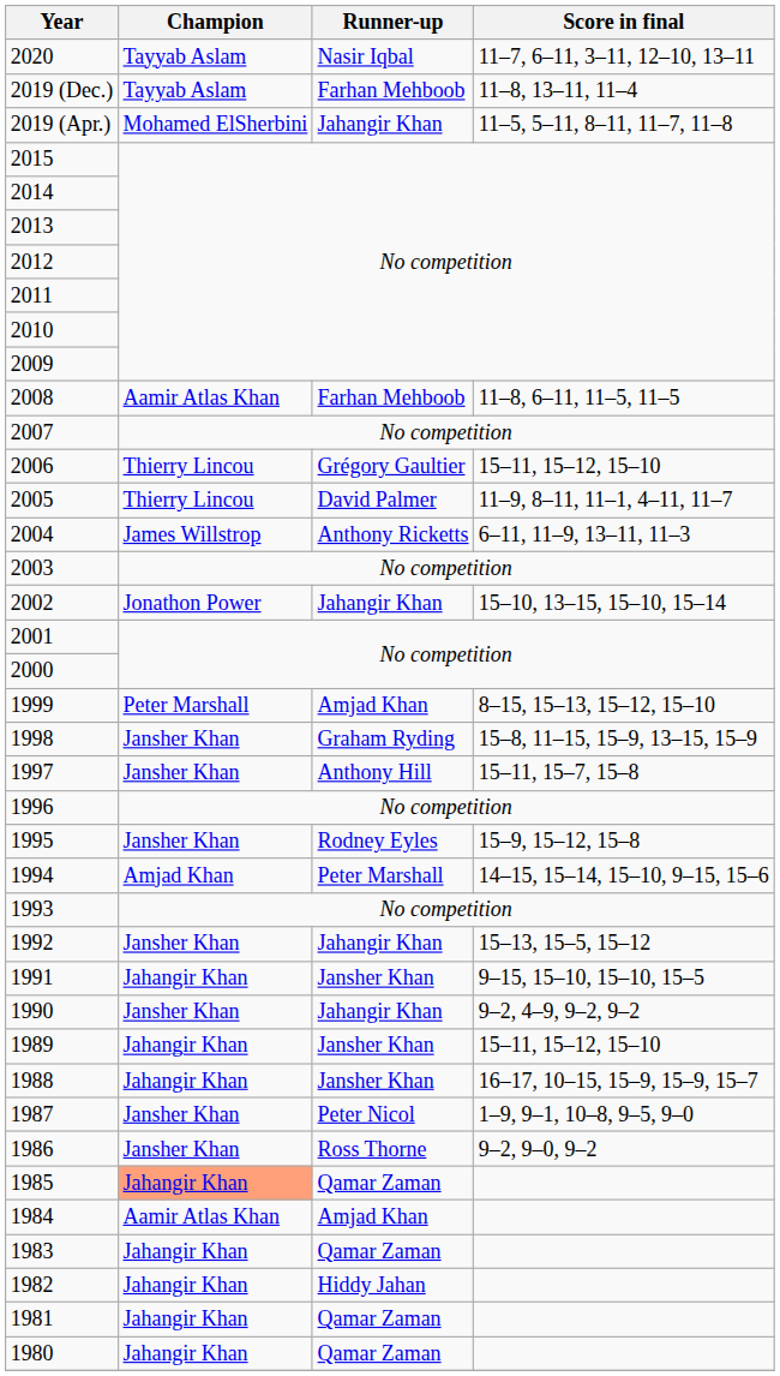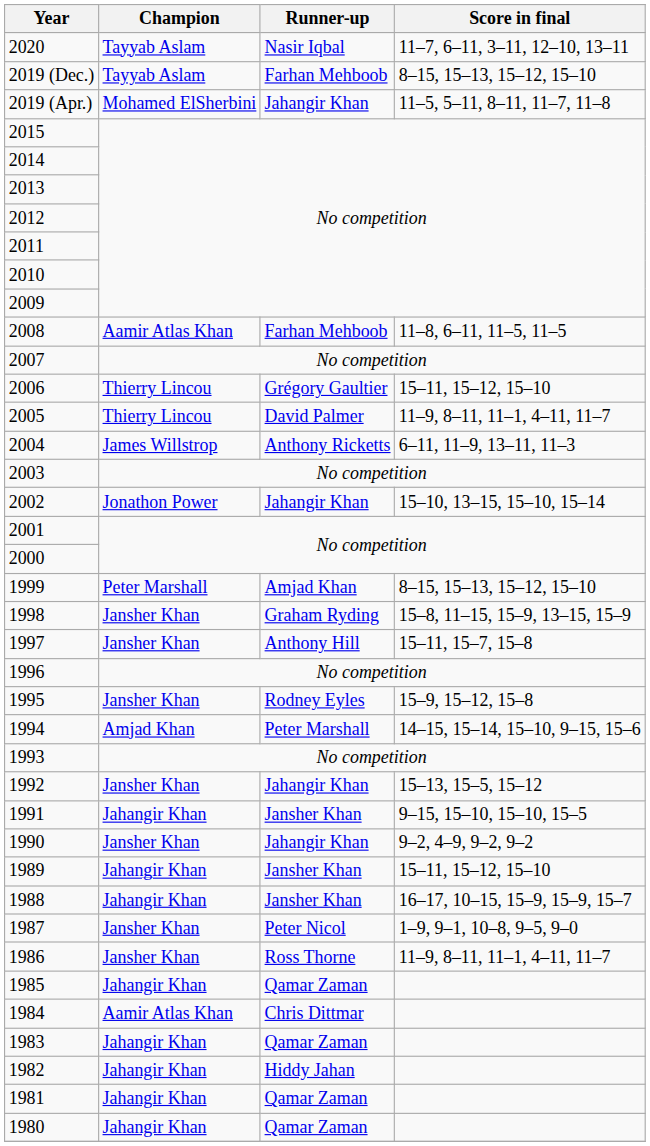 <table class="wikitable">
 <tr>
 <th>Year</th>
 <th>Champion</th>
 <th>Runner-up</th>
 <th>Score in final</th>
 </tr>
 <tr>
 <td>2020</td>
 <td> <a href='#'>Tayyab Aslam</a></td>
 <td> <a href='#'>Nasir Iqbal</a></td>
 <td>11–7, 6–11, 3–11, 12–10, 13–11</td>
 </tr>
 <tr>
 <td>2019 (Dec.)</td>
 <td> <a href='#'>Tayyab Aslam</a></td>
 <td> <a href='#'>Farhan Mehboob</a></td>
-<td>11–8, 13–11, 11–4</td>
+<td>8–15, 15–13, 15–12, 15–10</td>
 </tr>
 <tr>
 <td>2019 (Apr.)</td>
 <td> <a href='#'>Mohamed ElSherbini</a></td>
 <td> <a href='#'>Jahangir Khan</a></td>
 <td>11–5, 5–11, 8–11, 11–7, 11–8</td>
 </tr>
 <tr>
 <td>2015</td>
 <td rowspan=7 colspan=3 align="center"><em>No competition</em></td>
 </tr>
 <tr>
 <td>2014</td>
 </tr>
 <tr>
 <td>2013</td>
 </tr>
 <tr>
 <td>2012</td>
 </tr>
 <tr>
 <td>2011</td>
 </tr>
 <tr>
 <td>2010</td>
 </tr>
 <tr>
 <td>2009</td>
 </tr>
 <tr>
 <td>2008</td>
 <td> <a href='#'>Aamir Atlas Khan</a></td>
 <td> <a href='#'>Farhan Mehboob</a></td>
 <td>11–8, 6–11, 11–5, 11–5</td>
 </tr>
 <tr>
 <td>2007</td>
 <td rowspan=1 colspan=3 align="center"><em>No competition</em></td>
 </tr>
 <tr>
 <td>2006</td>
 <td> <a href='#'>Thierry Lincou</a></td>
 <td> <a href='#'>Grégory Gaultier</a></td>
 <td>15–11, 15–12, 15–10</td>
 </tr>
 <tr>
 <td>2005</td>
 <td> <a href='#'>Thierry Lincou</a></td>
 <td> <a href='#'>David Palmer</a></td>
 <td>11–9, 8–11, 11–1, 4–11, 11–7</td>
 </tr>
 <tr>
 <td>2004</td>
 <td> <a href='#'>James Willstrop</a></td>
 <td> <a href='#'>Anthony Ricketts</a></td>
 <td>6–11, 11–9, 13–11, 11–3</td>
 </tr>
 <tr>
 <td>2003</td>
 <td rowspan=1 colspan=3 align="center"><em>No competition</em></td>
 </tr>
 <tr>
 <td>2002</td>
 <td> <a href='#'>Jonathon Power</a></td>
 <td> <a href='#'>Jahangir Khan</a></td>
 <td>15–10, 13–15, 15–10, 15–14</td>
 </tr>
 <tr>
 <td>2001</td>
 <td rowspan=2 colspan=3 align="center"><em>No competition</em></td>
 </tr>
 <tr>
 <td>2000</td>
 </tr>
 <tr>
 <td>1999</td>
 <td> <a href='#'>Peter Marshall</a></td>
 <td> <a href='#'>Amjad Khan</a></td>
 <td>8–15, 15–13, 15–12, 15–10</td>
 </tr>
 <tr>
 <td>1998</td>
 <td> <a href='#'>Jansher Khan</a></td>
 <td> <a href='#'>Graham Ryding</a></td>
 <td>15–8, 11–15, 15–9, 13–15, 15–9</td>
 </tr>
 <tr>
 <td>1997</td>
 <td> <a href='#'>Jansher Khan</a></td>
 <td> <a href='#'>Anthony Hill</a></td>
 <td>15–11, 15–7, 15–8</td>
 </tr>
 <tr>
 <td>1996</td>
 <td rowspan=1 colspan=3 align="center"><em>No competition</em></td>
 </tr>
 <tr>
 <td>1995</td>
 <td> <a href='#'>Jansher Khan</a></td>
 <td> <a href='#'>Rodney Eyles</a></td>
 <td>15–9, 15–12, 15–8</td>
 </tr>
 <tr>
 <td>1994</td>
 <td> <a href='#'>Amjad Khan</a></td>
 <td> <a href='#'>Peter Marshall</a></td>
 <td>14–15, 15–14, 15–10, 9–15, 15–6</td>
 </tr>
 <tr>
 <td>1993</td>
 <td rowspan=1 colspan=3 align="center"><em>No competition</em></td>
 </tr>
 <tr>
 <td>1992</td>
 <td> <a href='#'>Jansher Khan</a></td>
 <td> <a href='#'>Jahangir Khan</a></td>
 <td>15–13, 15–5, 15–12</td>
 </tr>
 <tr>
 <td>1991</td>
 <td> <a href='#'>Jahangir Khan</a></td>
 <td> <a href='#'>Jansher Khan</a></td>
 <td>9–15, 15–10, 15–10, 15–5</td>
 </tr>
 <tr>
 <td>1990</td>
 <td> <a href='#'>Jansher Khan</a></td>
 <td> <a href='#'>Jahangir Khan</a></td>
 <td>9–2, 4–9, 9–2, 9–2</td>
 </tr>
 <tr>
 <td>1989</td>
 <td> <a href='#'>Jahangir Khan</a></td>
 <td> <a href='#'>Jansher Khan</a></td>
 <td>15–11, 15–12, 15–10</td>
 </tr>
 <tr>
 <td>1988</td>
 <td> <a href='#'>Jahangir Khan</a></td>
 <td> <a href='#'>Jansher Khan</a></td>
 <td>16–17, 10–15, 15–9, 15–9, 15–7</td>
 </tr>
 <tr>
 <td>1987</td>
 <td> <a href='#'>Jansher Khan</a></td>
 <td> <a href='#'>Peter Nicol</a></td>
 <td>1–9, 9–1, 10–8, 9–5, 9–0</td>
 </tr>
 <tr>
 <td>1986</td>
 <td> <a href='#'>Jansher Khan</a></td>
 <td> <a href='#'>Ross Thorne</a></td>
-<td>9–2, 9–0, 9–2</td>
+<td>11–9, 8–11, 11–1, 4–11, 11–7</td>
 </tr>
 <tr>
 <td>1985</td>
-<td style="background: lightsalmon;"> <a href='#'>Jahangir Khan</a></td>
+<td> <a href='#'>Jahangir Khan</a></td>
 <td> <a href='#'>Qamar Zaman</a></td>
 <td></td>
 </tr>
 <tr>
 <td>1984</td>
 <td> <a href='#'>Aamir Atlas Khan</a></td>
-<td> <a href='#'>Amjad Khan</a></td>
+<td> <a href='#'>Chris Dittmar</a></td>
 <td></td>
 </tr>
 <tr>
 <td>1983</td>
 <td> <a href='#'>Jahangir Khan</a></td>
 <td> <a href='#'>Qamar Zaman</a></td>
 <td></td>
 </tr>
 <tr>
 <td>1982</td>
 <td> <a href='#'>Jahangir Khan</a></td>
 <td> <a href='#'>Hiddy Jahan</a></td>
 <td></td>
 </tr>
 <tr>
 <td>1981</td>
 <td> <a href='#'>Jahangir Khan</a></td>
 <td> <a href='#'>Qamar Zaman</a></td>
 <td></td>
 </tr>
 <tr>
 <td>1980</td>
 <td> <a href='#'>Jahangir Khan</a></td>
 <td> <a href='#'>Qamar Zaman</a></td>
 <td></td>
 </tr>
 <tr>
 </tr>
 </table>
